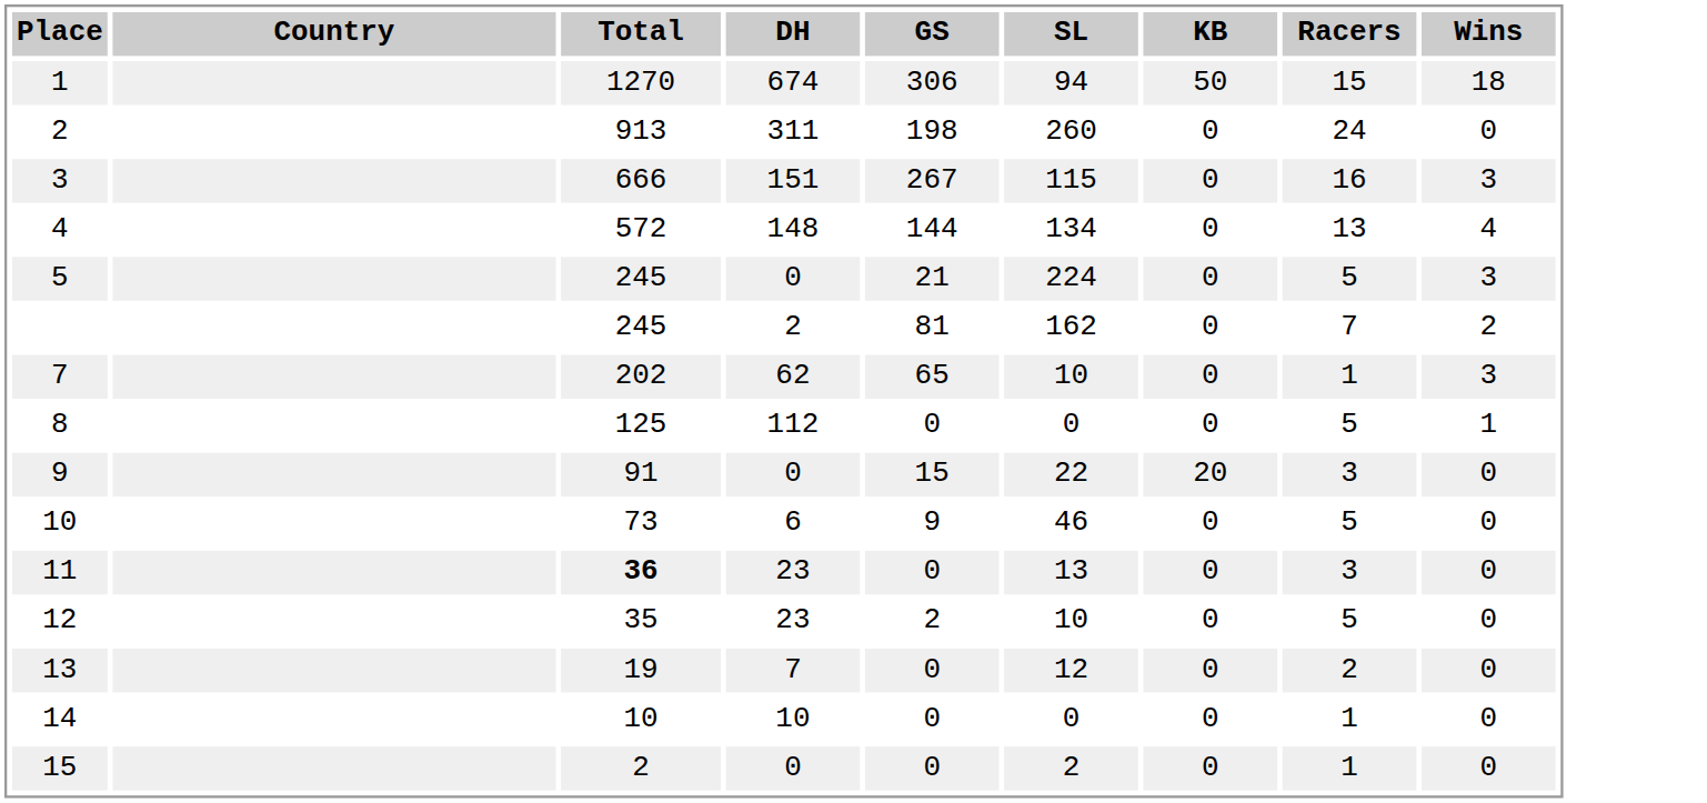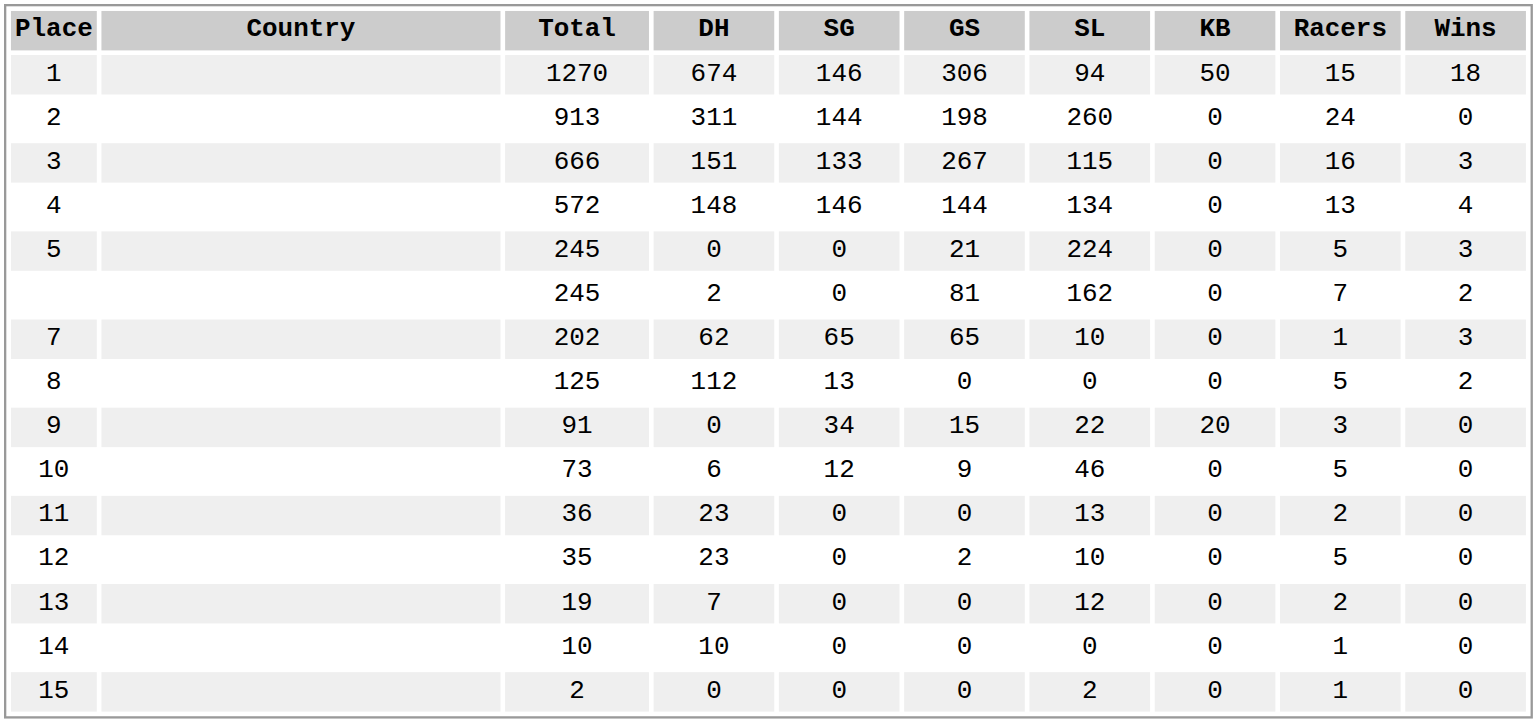 <table border="0" style="border: 1px solid #999; background-color:#FFFFFF; text-align:center; font-size:86%; line-height:15px;">
 <tr align="center" bgcolor="#CCCCCC">
 <th width=35>Place</th>
 <th width=170>Country</th>
 <th width=60>Total</th>
 <th width=50>DH</th>
+<th width=50>SG</th>
 <th width=50>GS</th>
 <th width=50>SL</th>
 <th width=50>KB</th>
 <th width=50>Racers</th>
 <th width=50>Wins</th>
 </tr>
 <tr bgcolor="#EFEFEF">
 <td>1</td>
 <td align="left"></td>
 <td>1270</td>
 <td>674</td>
+<td>146</td>
 <td>306</td>
 <td>94</td>
 <td>50</td>
 <td>15</td>
 <td>18</td>
 </tr>
 <tr>
 <td>2</td>
 <td align="left"></td>
 <td>913</td>
 <td>311</td>
+<td>144</td>
 <td>198</td>
 <td>260</td>
 <td>0</td>
 <td>24</td>
 <td>0</td>
 </tr>
 <tr bgcolor="#EFEFEF">
 <td>3</td>
 <td align="left"></td>
 <td>666</td>
 <td>151</td>
+<td>133</td>
 <td>267</td>
 <td>115</td>
 <td>0</td>
 <td>16</td>
 <td>3</td>
 </tr>
 <tr>
 <td>4</td>
 <td align="left"></td>
 <td>572</td>
 <td>148</td>
+<td>146</td>
 <td>144</td>
 <td>134</td>
 <td>0</td>
 <td>13</td>
 <td>4</td>
 </tr>
 <tr bgcolor="#EFEFEF">
 <td>5</td>
 <td align="left"></td>
 <td>245</td>
+<td>0</td>
 <td>0</td>
 <td>21</td>
 <td>224</td>
 <td>0</td>
 <td>5</td>
 <td>3</td>
 </tr>
 <tr>
 <td></td>
 <td align="left"></td>
 <td>245</td>
 <td>2</td>
+<td>0</td>
 <td>81</td>
 <td>162</td>
 <td>0</td>
 <td>7</td>
 <td>2</td>
 </tr>
 <tr bgcolor="#EFEFEF">
 <td>7</td>
 <td align="left"></td>
 <td>202</td>
 <td>62</td>
 <td>65</td>
+<td>65</td>
 <td>10</td>
 <td>0</td>
 <td>1</td>
 <td>3</td>
 </tr>
 <tr>
 <td>8</td>
 <td align="left"></td>
 <td>125</td>
 <td>112</td>
+<td>13</td>
 <td>0</td>
 <td>0</td>
 <td>0</td>
 <td>5</td>
-<td>1</td>
+<td>2</td>
 </tr>
 <tr bgcolor="#EFEFEF">
 <td>9</td>
 <td align="left"></td>
 <td>91</td>
 <td>0</td>
+<td>34</td>
 <td>15</td>
 <td>22</td>
 <td>20</td>
 <td>3</td>
 <td>0</td>
 </tr>
 <tr>
 <td>10</td>
 <td align="left"></td>
 <td>73</td>
 <td>6</td>
+<td>12</td>
 <td>9</td>
 <td>46</td>
 <td>0</td>
 <td>5</td>
 <td>0</td>
 </tr>
 <tr bgcolor="#EFEFEF">
 <td>11</td>
 <td align="left"></td>
-<td><strong>36</strong></td>
+<td>36</td>
 <td>23</td>
+<td>0</td>
 <td>0</td>
 <td>13</td>
 <td>0</td>
-<td>3</td>
+<td>2</td>
 <td>0</td>
 </tr>
 <tr>
 <td>12</td>
 <td align="left"></td>
 <td>35</td>
 <td>23</td>
+<td>0</td>
 <td>2</td>
 <td>10</td>
 <td>0</td>
 <td>5</td>
 <td>0</td>
 </tr>
 <tr bgcolor="#EFEFEF">
 <td>13</td>
 <td align="left"></td>
 <td>19</td>
 <td>7</td>
+<td>0</td>
 <td>0</td>
 <td>12</td>
 <td>0</td>
 <td>2</td>
 <td>0</td>
 </tr>
 <tr>
 <td>14</td>
 <td align="left"></td>
 <td>10</td>
 <td>10</td>
 <td>0</td>
 <td>0</td>
 <td>0</td>
+<td>0</td>
 <td>1</td>
 <td>0</td>
 </tr>
 <tr bgcolor="#EFEFEF">
 <td>15</td>
 <td align="left"></td>
 <td>2</td>
 <td>0</td>
 <td>0</td>
+<td>0</td>
 <td>2</td>
 <td>0</td>
 <td>1</td>
 <td>0</td>
 </tr>
 </table>
